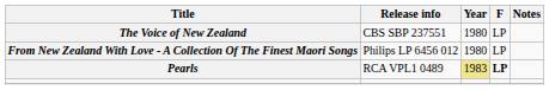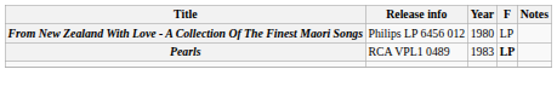 <table class="wikitable plainrowheaders sortable">
 <tr>
 <th scope="col">Title</th>
 <th scope="col">Release info</th>
 <th scope="col">Year</th>
 <th scope="col">F</th>
 <th scope="col" class="unsortable">Notes</th>
-</tr>
-<tr>
-<th scope="row"><em>The Voice of New Zealand</em></th>
-<td>CBS SBP 237551</td>
-<td>1980</td>
-<td>LP</td>
-<td></td>
 </tr>
 <tr>
 <th scope="row"><em>From New Zealand With Love - A Collection Of The Finest Maori Songs</em></th>
 <td>Philips LP 6456 012</td>
 <td>1980</td>
 <td>LP</td>
 <td></td>
 </tr>
 <tr>
 <th scope="row"><em>Pearls</em></th>
 <td>RCA VPL1 0489</td>
-<td style="background: khaki;">1983</td>
+<td>1983</td>
 <td><strong>LP</strong></td>
 <td></td>
 </tr>
 <tr ! scope="row" |>
 <td></td>
 <td></td>
 <td></td>
 <td></td>
 <td></td>
 </tr>
 <tr>
 </tr>
 </table>
